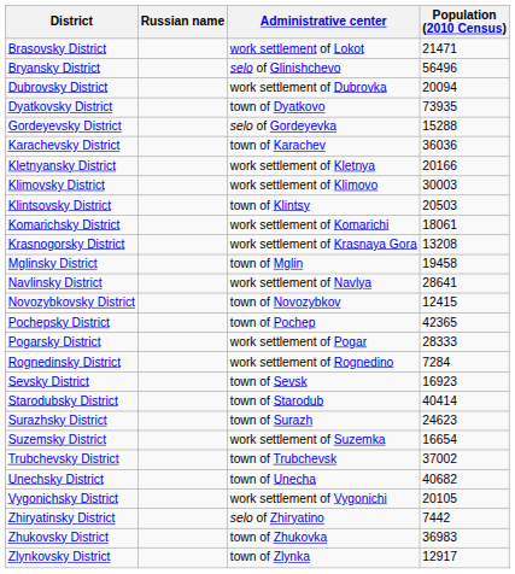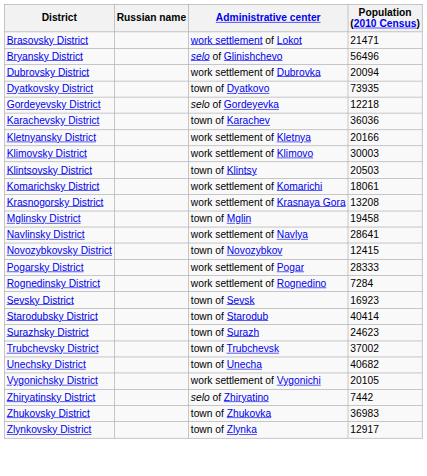 <table class="wikitable sortable">
 <tr>
 <th>District</th>
 <th>Russian name</th>
 <th><a href='#'>Administrative center</a></th>
 <th>Population<br>(<a href='#'>2010 Census</a>)</th>
 </tr>
 <tr>
 <td><a href='#'>Brasovsky District</a></td>
 <td></td>
 <td><a href='#'>work settlement</a> of <a href='#'>Lokot</a></td>
 <td>21471</td>
 </tr>
 <tr>
 <td><a href='#'>Bryansky District</a></td>
 <td></td>
 <td><em><a href='#'>selo</a></em> of <a href='#'>Glinishchevo</a></td>
 <td>56496</td>
 </tr>
 <tr>
 <td><a href='#'>Dubrovsky District</a></td>
 <td></td>
 <td>work settlement of <a href='#'>Dubrovka</a></td>
 <td>20094</td>
 </tr>
 <tr>
 <td><a href='#'>Dyatkovsky District</a></td>
 <td></td>
 <td>town of <a href='#'>Dyatkovo</a></td>
 <td>73935</td>
 </tr>
 <tr>
 <td><a href='#'>Gordeyevsky District</a></td>
 <td></td>
 <td><em>selo</em> of <a href='#'>Gordeyevka</a></td>
-<td>15288</td>
+<td>12218</td>
 </tr>
 <tr>
 <td><a href='#'>Karachevsky District</a></td>
 <td></td>
 <td>town of <a href='#'>Karachev</a></td>
 <td>36036</td>
 </tr>
 <tr>
 <td><a href='#'>Kletnyansky District</a></td>
 <td></td>
 <td>work settlement of <a href='#'>Kletnya</a></td>
 <td>20166</td>
 </tr>
 <tr>
 <td><a href='#'>Klimovsky District</a></td>
 <td></td>
 <td>work settlement of <a href='#'>Klimovo</a></td>
 <td>30003</td>
 </tr>
 <tr>
 <td><a href='#'>Klintsovsky District</a></td>
 <td></td>
 <td>town of <a href='#'>Klintsy</a></td>
 <td>20503</td>
 </tr>
 <tr>
 <td><a href='#'>Komarichsky District</a></td>
 <td></td>
 <td>work settlement of <a href='#'>Komarichi</a></td>
 <td>18061</td>
 </tr>
 <tr>
 <td><a href='#'>Krasnogorsky District</a></td>
 <td></td>
 <td>work settlement of <a href='#'>Krasnaya Gora</a></td>
 <td>13208</td>
 </tr>
 <tr>
 <td><a href='#'>Mglinsky District</a></td>
 <td></td>
 <td>town of <a href='#'>Mglin</a></td>
 <td>19458</td>
 </tr>
 <tr>
 <td><a href='#'>Navlinsky District</a></td>
 <td></td>
 <td>work settlement of <a href='#'>Navlya</a></td>
 <td>28641</td>
 </tr>
 <tr>
 <td><a href='#'>Novozybkovsky District</a></td>
 <td></td>
 <td>town of <a href='#'>Novozybkov</a></td>
 <td>12415</td>
 </tr>
 <tr>
-<td><a href='#'>Pochepsky District</a></td>
-<td></td>
-<td>town of <a href='#'>Pochep</a></td>
-<td>42365</td>
-</tr>
-<tr>
 <td><a href='#'>Pogarsky District</a></td>
 <td></td>
 <td>work settlement of <a href='#'>Pogar</a></td>
 <td>28333</td>
 </tr>
 <tr>
 <td><a href='#'>Rognedinsky District</a></td>
 <td></td>
 <td>work settlement of <a href='#'>Rognedino</a></td>
 <td>7284</td>
 </tr>
 <tr>
 <td><a href='#'>Sevsky District</a></td>
 <td></td>
 <td>town of <a href='#'>Sevsk</a></td>
 <td>16923</td>
 </tr>
 <tr>
 <td><a href='#'>Starodubsky District</a></td>
 <td></td>
 <td>town of <a href='#'>Starodub</a></td>
 <td>40414</td>
 </tr>
 <tr>
 <td><a href='#'>Surazhsky District</a></td>
 <td></td>
 <td>town of <a href='#'>Surazh</a></td>
 <td>24623</td>
-</tr>
-<tr>
-<td><a href='#'>Suzemsky District</a></td>
-<td></td>
-<td>work settlement of <a href='#'>Suzemka</a></td>
-<td>16654</td>
 </tr>
 <tr>
 <td><a href='#'>Trubchevsky District</a></td>
 <td></td>
 <td>town of <a href='#'>Trubchevsk</a></td>
 <td>37002</td>
 </tr>
 <tr>
 <td><a href='#'>Unechsky District</a></td>
 <td></td>
 <td>town of <a href='#'>Unecha</a></td>
 <td>40682</td>
 </tr>
 <tr>
 <td><a href='#'>Vygonichsky District</a></td>
 <td></td>
 <td>work settlement of <a href='#'>Vygonichi</a></td>
 <td>20105</td>
 </tr>
 <tr>
 <td><a href='#'>Zhiryatinsky District</a></td>
 <td></td>
 <td><em>selo</em> of <a href='#'>Zhiryatino</a></td>
 <td>7442</td>
 </tr>
 <tr>
 <td><a href='#'>Zhukovsky District</a></td>
 <td></td>
 <td>town of <a href='#'>Zhukovka</a></td>
 <td>36983</td>
 </tr>
 <tr>
 <td><a href='#'>Zlynkovsky District</a></td>
 <td></td>
 <td>town of <a href='#'>Zlynka</a></td>
 <td>12917</td>
 </tr>
 </table>
